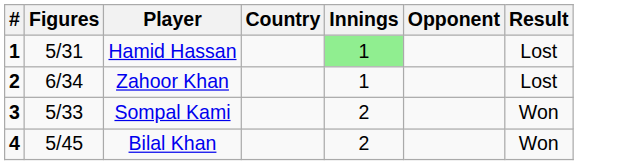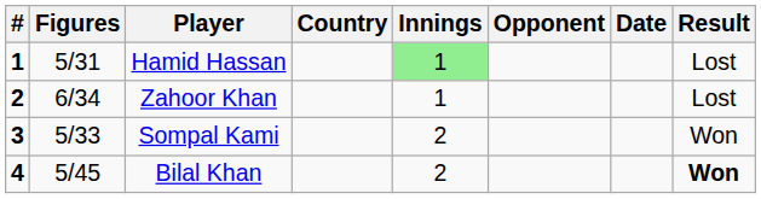 <table class="wikitable"  style="font-size:100%"  width:"100%">
 <tr>
 <th>#</th>
 <th>Figures</th>
 <th>Player</th>
 <th>Country</th>
 <th>Innings</th>
 <th>Opponent</th>
+<th>Date</th>
 <th>Result</th>
 </tr>
 <tr align="center";>
 <td><strong>1</strong></td>
 <td>5/31</td>
 <td><a href='#'>Hamid Hassan</a></td>
 <td></td>
 <td style="background: lightgreen;">1</td>
+<td></td>
 <td></td>
 <td>Lost</td>
 </tr>
 <tr align="center";>
 <td><strong>2</strong></td>
 <td>6/34</td>
 <td><a href='#'>Zahoor Khan</a></td>
 <td></td>
 <td>1</td>
 <td></td>
+<td></td>
 <td>Lost</td>
 </tr>
 <tr align="center";>
 <td><strong>3</strong></td>
 <td>5/33</td>
 <td><a href='#'>Sompal Kami</a></td>
 <td></td>
 <td>2</td>
+<td></td>
 <td></td>
 <td>Won</td>
 </tr>
 <tr align="center";>
 <td><strong>4</strong></td>
 <td>5/45</td>
 <td><a href='#'>Bilal Khan</a></td>
 <td></td>
 <td>2</td>
 <td></td>
-<td>Won</td>
+<td></td>
+<td><strong>Won</strong></td>
 </tr>
 </table>
